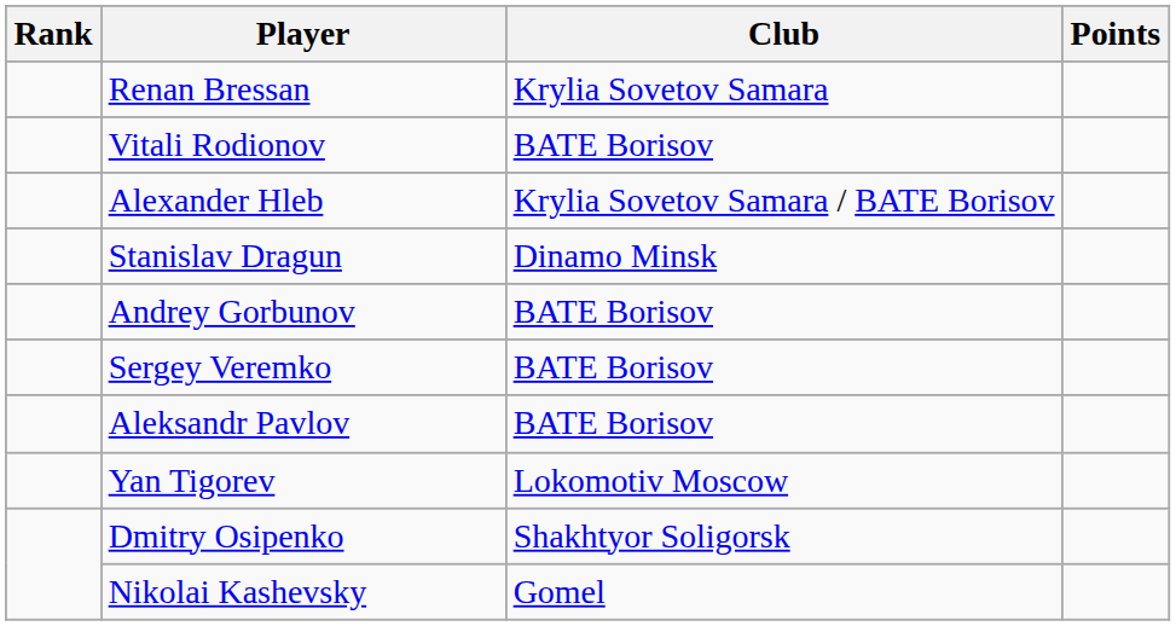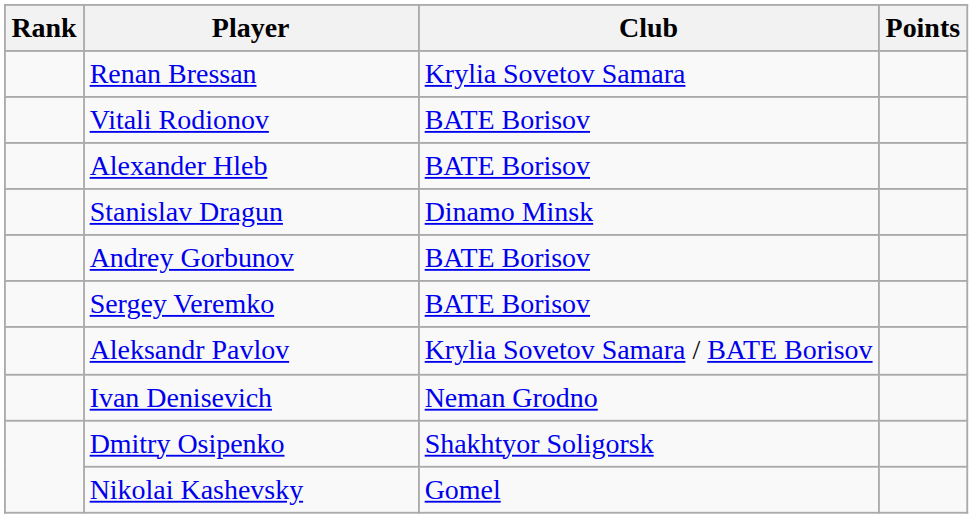 <table class="wikitable" style="font-size:95%;">
 <tr>
 <th>Rank</th>
 <th width="175pt">Player</th>
 <th>Club</th>
 <th>Points</th>
 </tr>
 <tr>
 <td></td>
 <td><a href='#'>Renan Bressan</a></td>
 <td> <a href='#'>Krylia Sovetov Samara</a></td>
 <td></td>
 </tr>
 <tr>
 <td></td>
 <td><a href='#'>Vitali Rodionov</a></td>
 <td> <a href='#'>BATE Borisov</a></td>
 <td></td>
 </tr>
 <tr>
 <td></td>
 <td><a href='#'>Alexander Hleb</a></td>
-<td> <a href='#'>Krylia Sovetov Samara</a> /  <a href='#'>BATE Borisov</a></td>
+<td> <a href='#'>BATE Borisov</a></td>
 <td></td>
 </tr>
 <tr>
 <td></td>
 <td><a href='#'>Stanislav Dragun</a></td>
 <td> <a href='#'>Dinamo Minsk</a></td>
 <td></td>
 </tr>
 <tr>
 <td></td>
 <td><a href='#'>Andrey Gorbunov</a></td>
 <td> <a href='#'>BATE Borisov</a></td>
 <td></td>
 </tr>
 <tr>
 <td></td>
 <td><a href='#'>Sergey Veremko</a></td>
 <td> <a href='#'>BATE Borisov</a></td>
 <td></td>
 </tr>
 <tr>
 <td></td>
 <td><a href='#'>Aleksandr Pavlov</a></td>
-<td> <a href='#'>BATE Borisov</a></td>
+<td> <a href='#'>Krylia Sovetov Samara</a> /  <a href='#'>BATE Borisov</a></td>
 <td></td>
 </tr>
 <tr>
 <td></td>
-<td><a href='#'>Yan Tigorev</a></td>
-<td> <a href='#'>Lokomotiv Moscow</a></td>
+<td><a href='#'>Ivan Denisevich</a></td>
+<td> <a href='#'>Neman Grodno</a></td>
 <td></td>
 </tr>
 <tr>
 <td rowspan="2"></td>
 <td><a href='#'>Dmitry Osipenko</a></td>
 <td> <a href='#'>Shakhtyor Soligorsk</a></td>
 <td></td>
 </tr>
 <tr>
 <td><a href='#'>Nikolai Kashevsky</a></td>
 <td> <a href='#'>Gomel</a></td>
 <td></td>
 </tr>
 </table>
